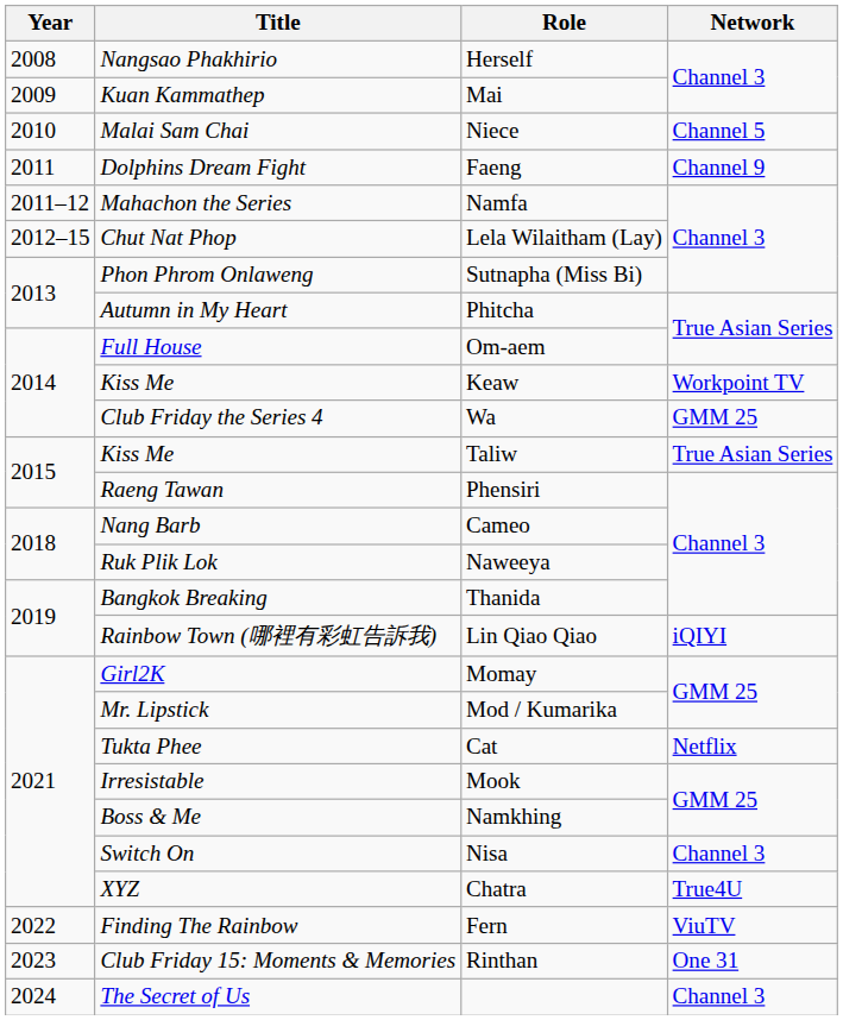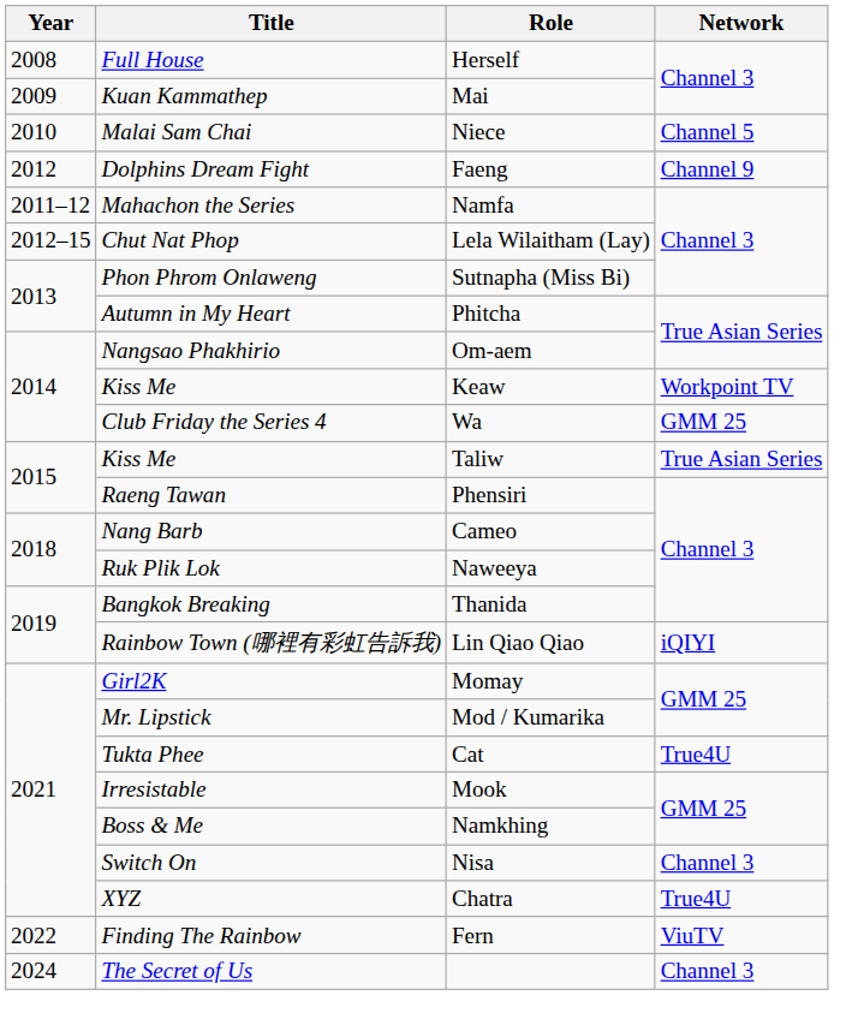 <table class="wikitable">
 <tr>
 <th>Year</th>
 <th>Title</th>
 <th>Role</th>
 <th>Network</th>
 </tr>
 <tr>
 <td>2008</td>
-<td><em>Nangsao Phakhirio</em></td>
+<td><em><a href='#'>Full House</a></em></td>
 <td>Herself</td>
 <td rowspan="2"><a href='#'>Channel 3</a></td>
 </tr>
 <tr>
 <td>2009</td>
 <td><em>Kuan Kammathep</em></td>
 <td>Mai</td>
 </tr>
 <tr>
 <td>2010</td>
 <td><em>Malai Sam Chai</em></td>
 <td>Niece</td>
 <td><a href='#'>Channel 5</a></td>
 </tr>
 <tr>
-<td>2011</td>
+<td>2012</td>
 <td><em>Dolphins Dream Fight</em></td>
 <td>Faeng</td>
 <td><a href='#'>Channel 9</a></td>
 </tr>
 <tr>
 <td>2011–12</td>
 <td><em>Mahachon the Series</em></td>
 <td>Namfa</td>
 <td rowspan="3"><a href='#'>Channel 3</a></td>
 </tr>
 <tr>
 <td>2012–15</td>
 <td><em>Chut Nat Phop</em></td>
 <td>Lela Wilaitham (Lay)</td>
 </tr>
 <tr>
 <td rowspan="2">2013</td>
 <td><em>Phon Phrom Onlaweng</em></td>
 <td>Sutnapha (Miss Bi)</td>
 </tr>
 <tr>
 <td><em>Autumn in My Heart</em></td>
 <td>Phitcha</td>
 <td rowspan="2"><a href='#'>True Asian Series</a></td>
 </tr>
 <tr>
 <td rowspan="3">2014</td>
-<td><em><a href='#'>Full House</a></em></td>
+<td><em>Nangsao Phakhirio</em></td>
 <td>Om-aem</td>
 </tr>
 <tr>
 <td><em>Kiss Me</em></td>
 <td>Keaw</td>
 <td><a href='#'>Workpoint TV</a></td>
 </tr>
 <tr>
 <td><em>Club Friday the Series 4</em></td>
 <td>Wa</td>
 <td><a href='#'>GMM 25</a></td>
 </tr>
 <tr>
 <td rowspan="2">2015</td>
 <td><em>Kiss Me</em></td>
 <td>Taliw</td>
 <td><a href='#'>True Asian Series</a></td>
 </tr>
 <tr>
 <td><em>Raeng Tawan</em></td>
 <td>Phensiri</td>
 <td rowspan="4"><a href='#'>Channel 3</a></td>
 </tr>
 <tr>
 <td rowspan="2">2018</td>
 <td><em>Nang Barb</em></td>
 <td>Cameo</td>
 </tr>
 <tr>
 <td><em>Ruk Plik Lok</em></td>
 <td>Naweeya</td>
 </tr>
 <tr>
 <td rowspan="2">2019</td>
 <td><em>Bangkok Breaking</em></td>
 <td>Thanida</td>
 </tr>
 <tr>
 <td><em>Rainbow Town (哪裡有彩虹告訴我)  </em></td>
 <td>Lin Qiao Qiao</td>
 <td><a href='#'>iQIYI</a></td>
 </tr>
 <tr>
 <td rowspan="7">2021</td>
 <td><em><a href='#'>Girl2K</a></em></td>
 <td>Momay</td>
 <td rowspan="2"><a href='#'>GMM 25</a></td>
 </tr>
 <tr>
 <td><em>Mr. Lipstick</em></td>
 <td>Mod / Kumarika</td>
 </tr>
 <tr>
 <td><em>Tukta Phee</em></td>
 <td>Cat</td>
-<td><a href='#'>Netflix</a></td>
+<td><a href='#'>True4U</a></td>
 </tr>
 <tr>
 <td><em>Irresistable</em></td>
 <td>Mook</td>
 <td rowspan="2"><a href='#'>GMM 25</a></td>
 </tr>
 <tr>
 <td><em>Boss & Me</em></td>
 <td>Namkhing</td>
 </tr>
 <tr>
 <td><em>Switch On</em></td>
 <td>Nisa</td>
 <td><a href='#'>Channel 3</a></td>
 </tr>
 <tr>
 <td><em>XYZ</em></td>
 <td>Chatra</td>
 <td><a href='#'>True4U</a></td>
 </tr>
 <tr>
 <td rowspan="1">2022</td>
 <td><em>Finding The Rainbow</em></td>
 <td>Fern</td>
 <td><a href='#'>ViuTV</a></td>
 </tr>
 <tr>
-<td rowspan="1">2023</td>
-<td><em>Club Friday 15: Moments & Memories</em></td>
-<td>Rinthan</td>
-<td><a href='#'>One 31</a></td>
-</tr>
-<tr>
 <td rowspan="1">2024</td>
 <td><em><a href='#'>The Secret of Us</a></em></td>
 <td></td>
 <td><a href='#'>Channel 3</a></td>
 </tr>
 </table>
